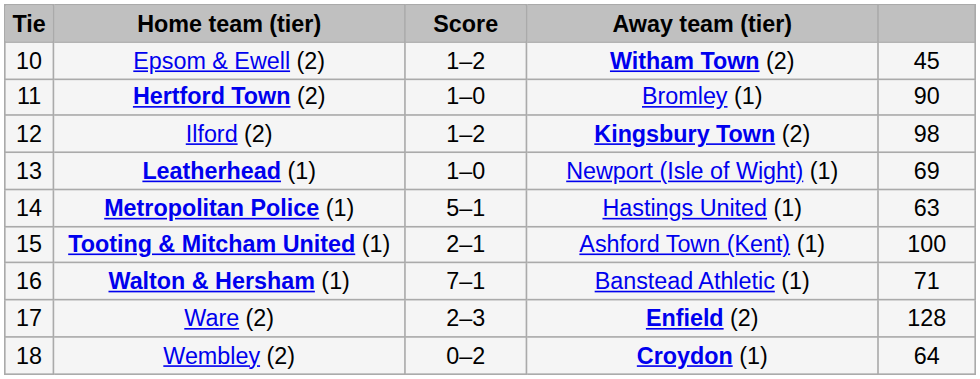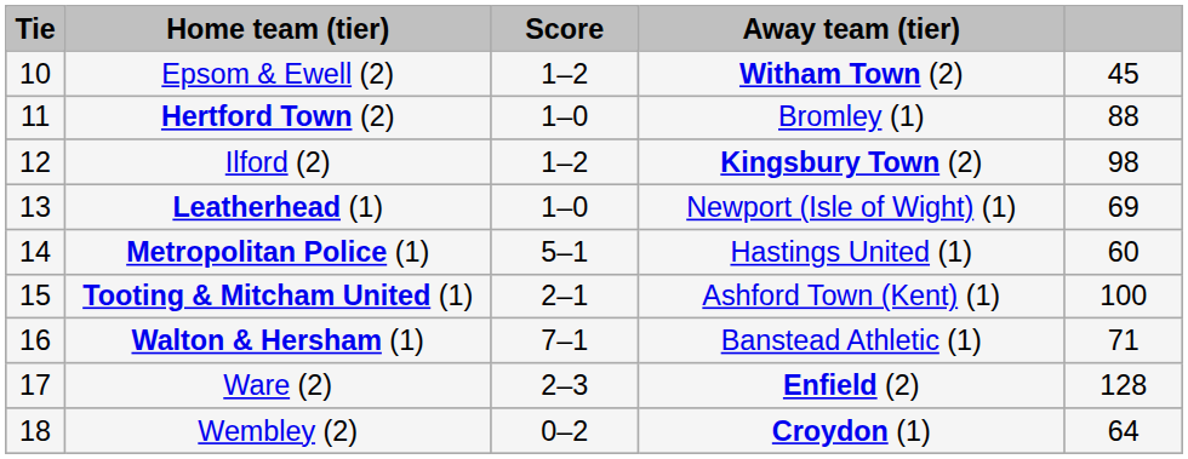 <table class="wikitable" style="width: 600px; background:WhiteSmoke; text-align:center; font-size:90%">
 <tr>
 <td scope="col" style="width:  5.00%; background:silver;"><strong>Tie</strong></td>
 <td scope="col" style="width: 36.25%; background:silver;"><strong>Home team (tier)</strong></td>
 <td scope="col" style="width: 12.50%; background:silver;"><strong>Score</strong></td>
 <td scope="col" style="width: 36.25%; background:silver;"><strong>Away team (tier)</strong></td>
 <td scope="col" style="width: 10.00%; background:silver;"><strong></strong></td>
 </tr>
 <tr>
 <td>10</td>
 <td><a href='#'>Epsom & Ewell</a> (2)</td>
 <td>1–2</td>
 <td><strong><a href='#'>Witham Town</a></strong> (2)</td>
 <td>45</td>
 </tr>
 <tr>
 <td>11</td>
 <td><strong><a href='#'>Hertford Town</a></strong> (2)</td>
 <td>1–0</td>
 <td><a href='#'>Bromley</a> (1)</td>
-<td>90</td>
+<td>88</td>
 </tr>
 <tr>
 <td>12</td>
 <td><a href='#'>Ilford</a> (2)</td>
 <td>1–2</td>
 <td><strong><a href='#'>Kingsbury Town</a></strong> (2)</td>
 <td>98</td>
 </tr>
 <tr>
 <td>13</td>
 <td><strong><a href='#'>Leatherhead</a></strong> (1)</td>
 <td>1–0</td>
 <td><a href='#'>Newport (Isle of Wight)</a> (1)</td>
 <td>69</td>
 </tr>
 <tr>
 <td>14</td>
 <td><strong><a href='#'>Metropolitan Police</a></strong> (1)</td>
 <td>5–1</td>
 <td><a href='#'>Hastings United</a> (1)</td>
-<td>63</td>
+<td>60</td>
 </tr>
 <tr>
 <td>15</td>
 <td><strong><a href='#'>Tooting & Mitcham United</a></strong> (1)</td>
 <td>2–1</td>
 <td><a href='#'>Ashford Town (Kent)</a> (1)</td>
 <td>100</td>
 </tr>
 <tr>
 <td>16</td>
 <td><strong><a href='#'>Walton & Hersham</a></strong> (1)</td>
 <td>7–1</td>
 <td><a href='#'>Banstead Athletic</a> (1)</td>
 <td>71</td>
 </tr>
 <tr>
 <td>17</td>
 <td><a href='#'>Ware</a> (2)</td>
 <td>2–3 </td>
 <td><strong><a href='#'>Enfield</a></strong> (2)</td>
 <td>128</td>
 </tr>
 <tr>
 <td>18</td>
 <td><a href='#'>Wembley</a> (2)</td>
 <td>0–2</td>
 <td><strong><a href='#'>Croydon</a></strong> (1)</td>
 <td>64</td>
 </tr>
 </table>
